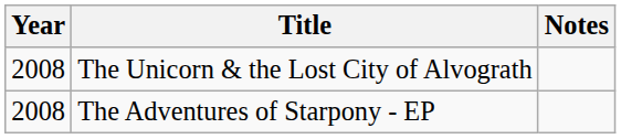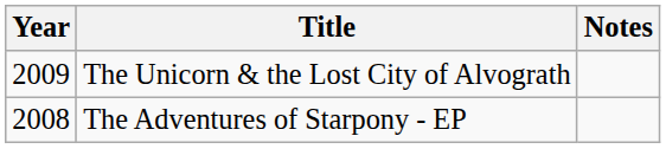 <table class="wikitable">
 <tr>
 <th>Year</th>
 <th>Title</th>
 <th>Notes</th>
 </tr>
 <tr>
-<td>2008</td>
+<td>2009</td>
 <td>The Unicorn & the Lost City of Alvograth</td>
 <td></td>
 </tr>
 <tr>
 <td>2008</td>
 <td>The Adventures of Starpony - EP</td>
 <td></td>
 </tr>
 </table>
